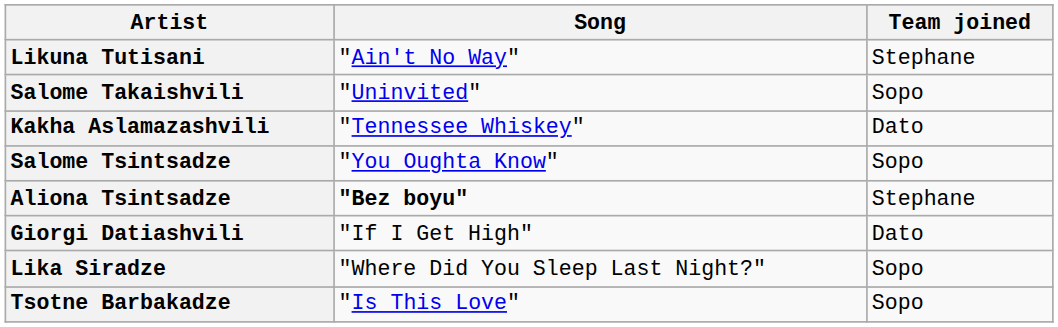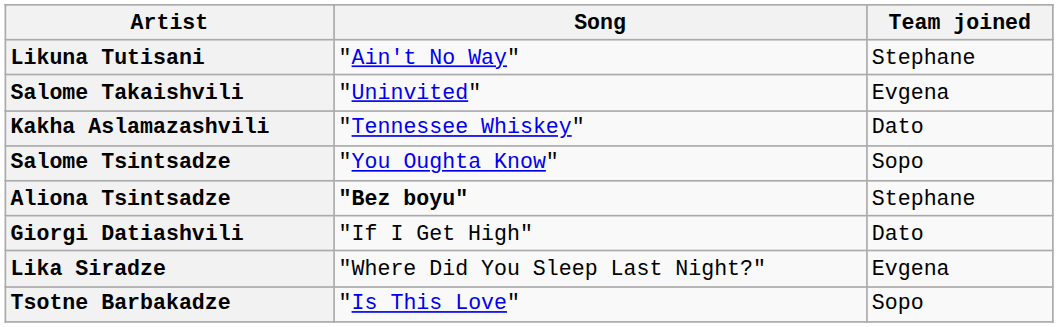 <table class="sortable wikitable plainrowheaders" style="margin: 1em auto 1em auto; text-align:left; width:50%">
 <tr>
 <th scope="col">Artist</th>
 <th scope="col">Song</th>
 <th scope="col">Team joined</th>
 </tr>
 <tr>
 <th scope="row" style="text-align:left">Likuna Tutisani</th>
 <td>"<a href='#'>Ain't No Way</a>"</td>
 <td>Stephane</td>
 </tr>
 <tr>
 <th scope="row" style="text-align:left">Salome Takaishvili</th>
 <td>"<a href='#'>Uninvited</a>"</td>
-<td>Sopo</td>
+<td>Evgena</td>
 </tr>
 <tr>
 <th scope="row" style="text-align:left">Kakha Aslamazashvili</th>
 <td>"<a href='#'>Tennessee Whiskey</a>"</td>
 <td>Dato</td>
 </tr>
 <tr>
 <th scope="row" style="text-align:left">Salome Tsintsadze</th>
 <td>"<a href='#'>You Oughta Know</a>"</td>
 <td>Sopo</td>
 </tr>
 <tr>
 <th scope="row" style="text-align:left">Aliona Tsintsadze</th>
 <td><strong>"Bez boyu" </strong></td>
 <td>Stephane</td>
 </tr>
 <tr>
 <th scope="row" style="text-align:left">Giorgi Datiashvili</th>
 <td>"If I Get High"</td>
 <td>Dato</td>
 </tr>
 <tr>
 <th scope="row" style="text-align:left">Lika Siradze</th>
 <td>"Where Did You Sleep Last Night?"</td>
-<td>Sopo</td>
+<td>Evgena</td>
 </tr>
 <tr>
 <th scope="row" style="text-align:left">Tsotne Barbakadze</th>
 <td>"<a href='#'>Is This Love</a>"</td>
 <td>Sopo</td>
 </tr>
 </table>
